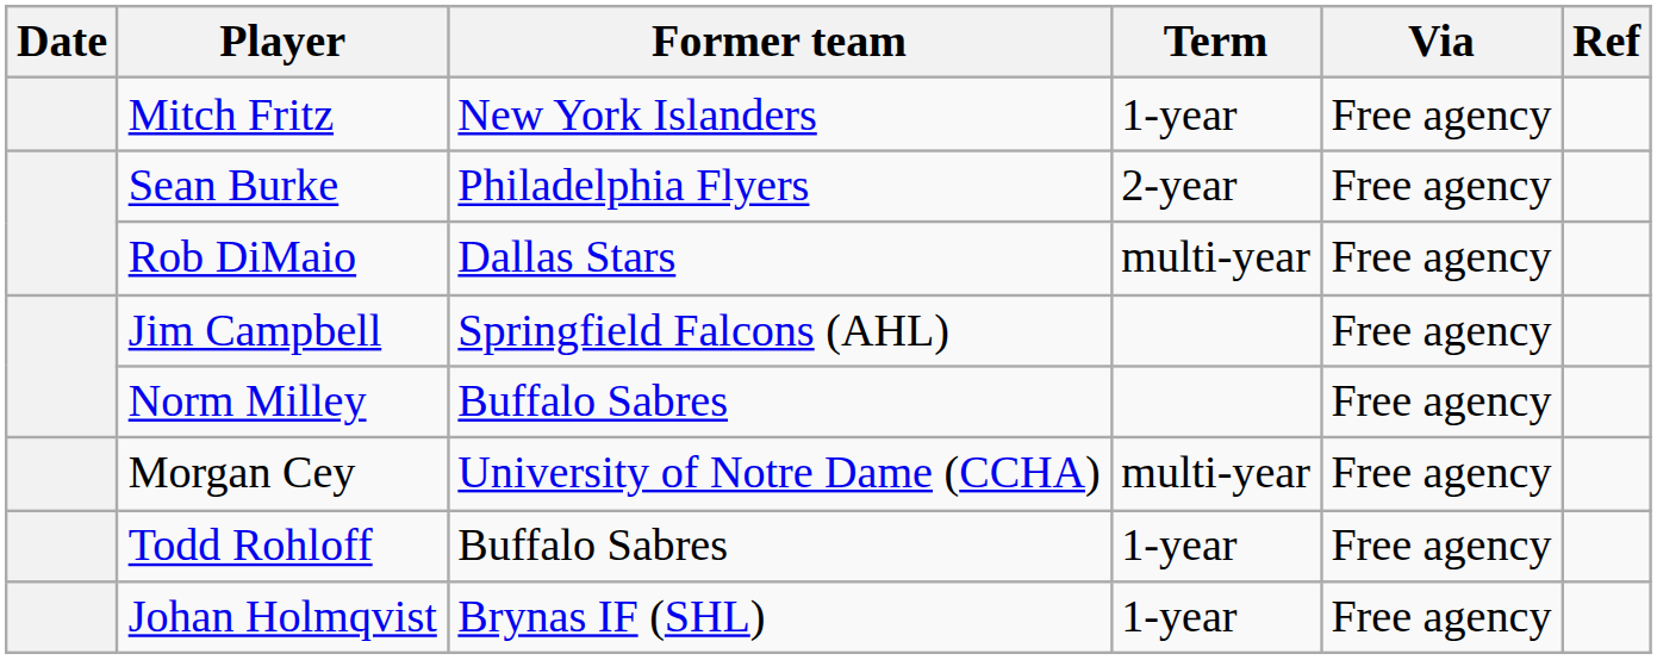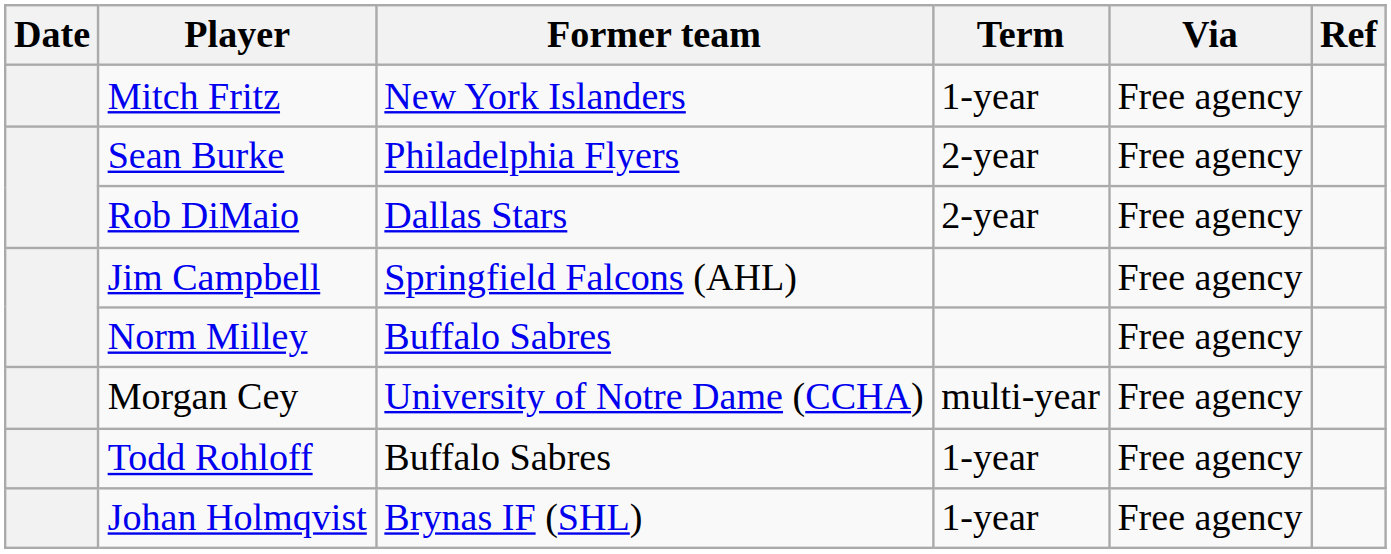 <table class="wikitable plainrowheaders">
 <tr style="background:#ddd; text-align:center;">
 <th>Date</th>
 <th>Player</th>
 <th>Former team</th>
 <th>Term</th>
 <th>Via</th>
 <th>Ref</th>
 </tr>
 <tr>
 <th scope="row"></th>
 <td><a href='#'>Mitch Fritz</a></td>
 <td><a href='#'>New York Islanders</a></td>
 <td>1-year</td>
 <td>Free agency</td>
 <td></td>
 </tr>
 <tr>
 <th scope="row" rowspan=2></th>
 <td><a href='#'>Sean Burke</a></td>
 <td><a href='#'>Philadelphia Flyers</a></td>
 <td>2-year</td>
 <td>Free agency</td>
 <td></td>
 </tr>
 <tr>
 <td><a href='#'>Rob DiMaio</a></td>
 <td><a href='#'>Dallas Stars</a></td>
-<td>multi-year</td>
+<td>2-year</td>
 <td>Free agency</td>
 <td></td>
 </tr>
 <tr>
 <th scope="row" rowspan=2></th>
 <td><a href='#'>Jim Campbell</a></td>
 <td><a href='#'>Springfield Falcons</a> (AHL)</td>
 <td></td>
 <td>Free agency</td>
 <td></td>
 </tr>
 <tr>
 <td><a href='#'>Norm Milley</a></td>
 <td><a href='#'>Buffalo Sabres</a></td>
 <td></td>
 <td>Free agency</td>
 <td></td>
 </tr>
 <tr>
 <th scope="row"></th>
 <td>Morgan Cey</td>
 <td><a href='#'>University of Notre Dame</a> (<a href='#'>CCHA</a>)</td>
 <td>multi-year</td>
 <td>Free agency</td>
 <td></td>
 </tr>
 <tr>
 <th scope="row"></th>
 <td><a href='#'>Todd Rohloff</a></td>
 <td>Buffalo Sabres</td>
 <td>1-year</td>
 <td>Free agency</td>
 <td></td>
 </tr>
 <tr>
 <th scope="row"></th>
 <td><a href='#'>Johan Holmqvist</a></td>
 <td><a href='#'>Brynas IF</a> (<a href='#'>SHL</a>)</td>
 <td>1-year</td>
 <td>Free agency</td>
 <td></td>
 </tr>
 </table>
